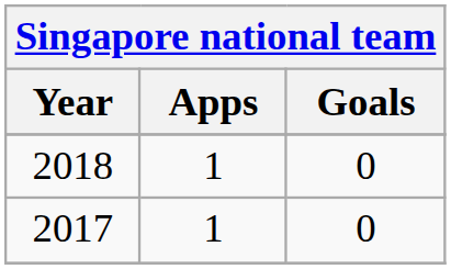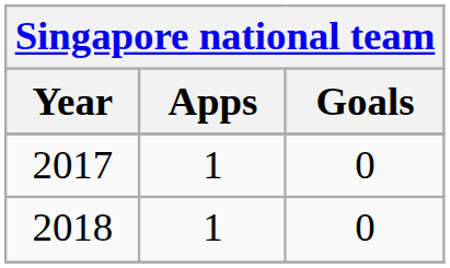 <table class="wikitable" style="text-align:center">
 <tr>
 <th colspan=3><a href='#'>Singapore national team</a></th>
 </tr>
 <tr>
 <th>Year</th>
 <th>Apps</th>
 <th>Goals</th>
 </tr>
 <tr>
 </tr>
 <tr>
-<td>2018</td>
+<td>2017</td>
 <td>1</td>
 <td>0</td>
 </tr>
 <tr>
-<td>2017</td>
+<td>2018</td>
 <td>1</td>
 <td>0</td>
 </tr>
 <tr>
 </tr>
 </table>
